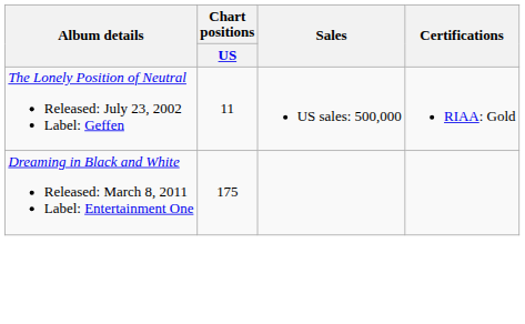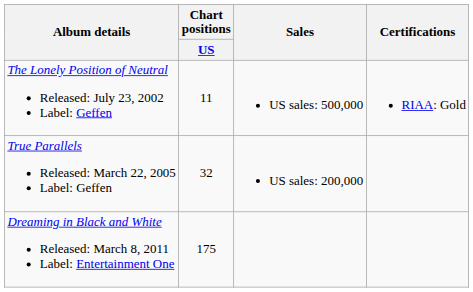 <table class="wikitable">
 <tr>
 <th rowspan="2">Album details</th>
 <th>Chart positions</th>
 <th rowspan="2">Sales</th>
 <th rowspan="2">Certifications</th>
 </tr>
 <tr>
 <th width="40"><a href='#'>US</a><br></th>
 </tr>
 <tr>
 <td><em><a href='#'>The Lonely Position of Neutral</a></em><br><ul><li>Released: July 23, 2002</li><li>Label: <a href='#'>Geffen</a></li></ul></td>
 <td style="text-align:center;">11</td>
 <td><br><ul><li>US sales: 500,000</li></ul></td>
 <td><br><ul><li><a href='#'>RIAA</a>: Gold</li></ul></td>
 </tr>
 <tr>
+<td><em><a href='#'>True Parallels</a></em><br><ul><li>Released: March 22, 2005</li><li>Label: Geffen</li></ul></td>
+<td style="text-align:center;">32</td>
+<td><br><ul><li>US sales: 200,000</li></ul></td>
+<td></td>
+</tr>
+<tr>
 <td><em><a href='#'>Dreaming in Black and White</a></em><br><ul><li>Released: March 8, 2011</li><li>Label: <a href='#'>Entertainment One</a></li></ul></td>
 <td style="text-align:center;">175</td>
 <td></td>
 <td></td>
 </tr>
 </table>
